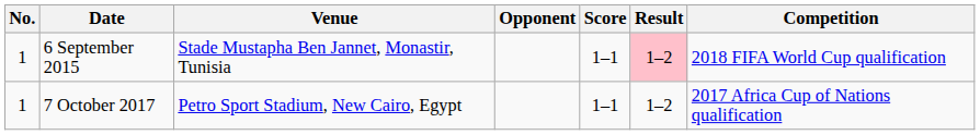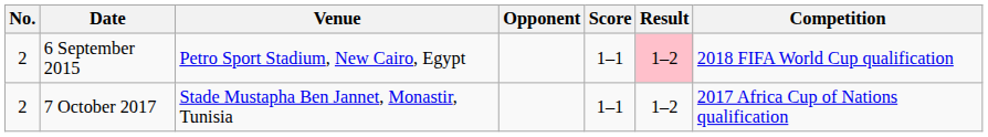 <table class="wikitable sortable">
 <tr>
 <th scope="col">No.</th>
 <th scope="col">Date</th>
 <th scope="col">Venue</th>
 <th scope="col">Opponent</th>
 <th scope="col">Score</th>
 <th scope="col">Result</th>
 <th scope="col">Competition</th>
 </tr>
 <tr>
-<td align="center">1</td>
+<td align="center">2</td>
 <td>6 September 2015</td>
-<td><a href='#'>Stade Mustapha Ben Jannet</a>, <a href='#'>Monastir</a>, Tunisia</td>
+<td><a href='#'>Petro Sport Stadium</a>, <a href='#'>New Cairo</a>, Egypt</td>
 <td></td>
 <td align="center">1–1</td>
 <td align="center" style="background: pink;">1–2</td>
 <td><a href='#'>2018 FIFA World Cup qualification</a></td>
 </tr>
 <tr>
-<td align="center">1</td>
+<td align="center">2</td>
 <td>7 October 2017</td>
-<td><a href='#'>Petro Sport Stadium</a>, <a href='#'>New Cairo</a>, Egypt</td>
+<td><a href='#'>Stade Mustapha Ben Jannet</a>, <a href='#'>Monastir</a>, Tunisia</td>
 <td></td>
 <td align="center">1–1</td>
 <td align="center">1–2</td>
 <td><a href='#'>2017 Africa Cup of Nations qualification</a></td>
 </tr>
 </table>
